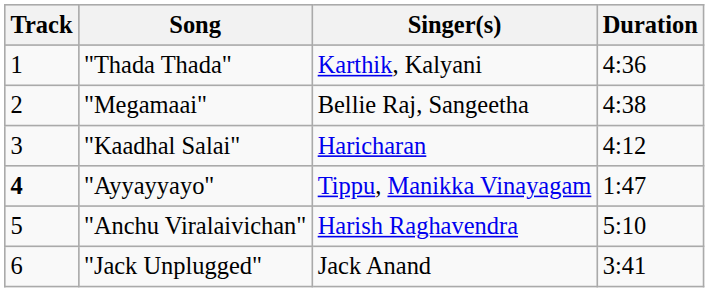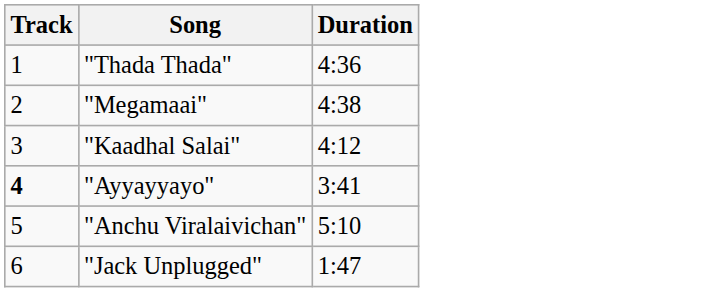 <table class="wikitable" style="font-size:95%;">
 <tr>
 <th>Track</th>
 <th>Song</th>
-<th>Singer(s)</th>
 <th>Duration</th>
 </tr>
 <tr>
 <td>1</td>
 <td>"Thada Thada"</td>
-<td><a href='#'>Karthik</a>, Kalyani</td>
 <td>4:36</td>
 </tr>
 <tr>
 <td>2</td>
 <td>"Megamaai"</td>
-<td>Bellie Raj, Sangeetha</td>
 <td>4:38</td>
 </tr>
 <tr>
 <td>3</td>
 <td>"Kaadhal Salai"</td>
-<td><a href='#'>Haricharan</a></td>
 <td>4:12</td>
 </tr>
 <tr>
 <td><strong>4</strong></td>
 <td>"Ayyayyayo"</td>
-<td><a href='#'>Tippu</a>, <a href='#'>Manikka Vinayagam</a></td>
-<td>1:47</td>
+<td>3:41</td>
 </tr>
 <tr>
 <td>5</td>
 <td>"Anchu Viralaivichan"</td>
-<td><a href='#'>Harish Raghavendra</a></td>
 <td>5:10</td>
 </tr>
 <tr>
 <td>6</td>
 <td>"Jack Unplugged"</td>
-<td>Jack Anand</td>
-<td>3:41</td>
+<td>1:47</td>
 </tr>
 </table>
